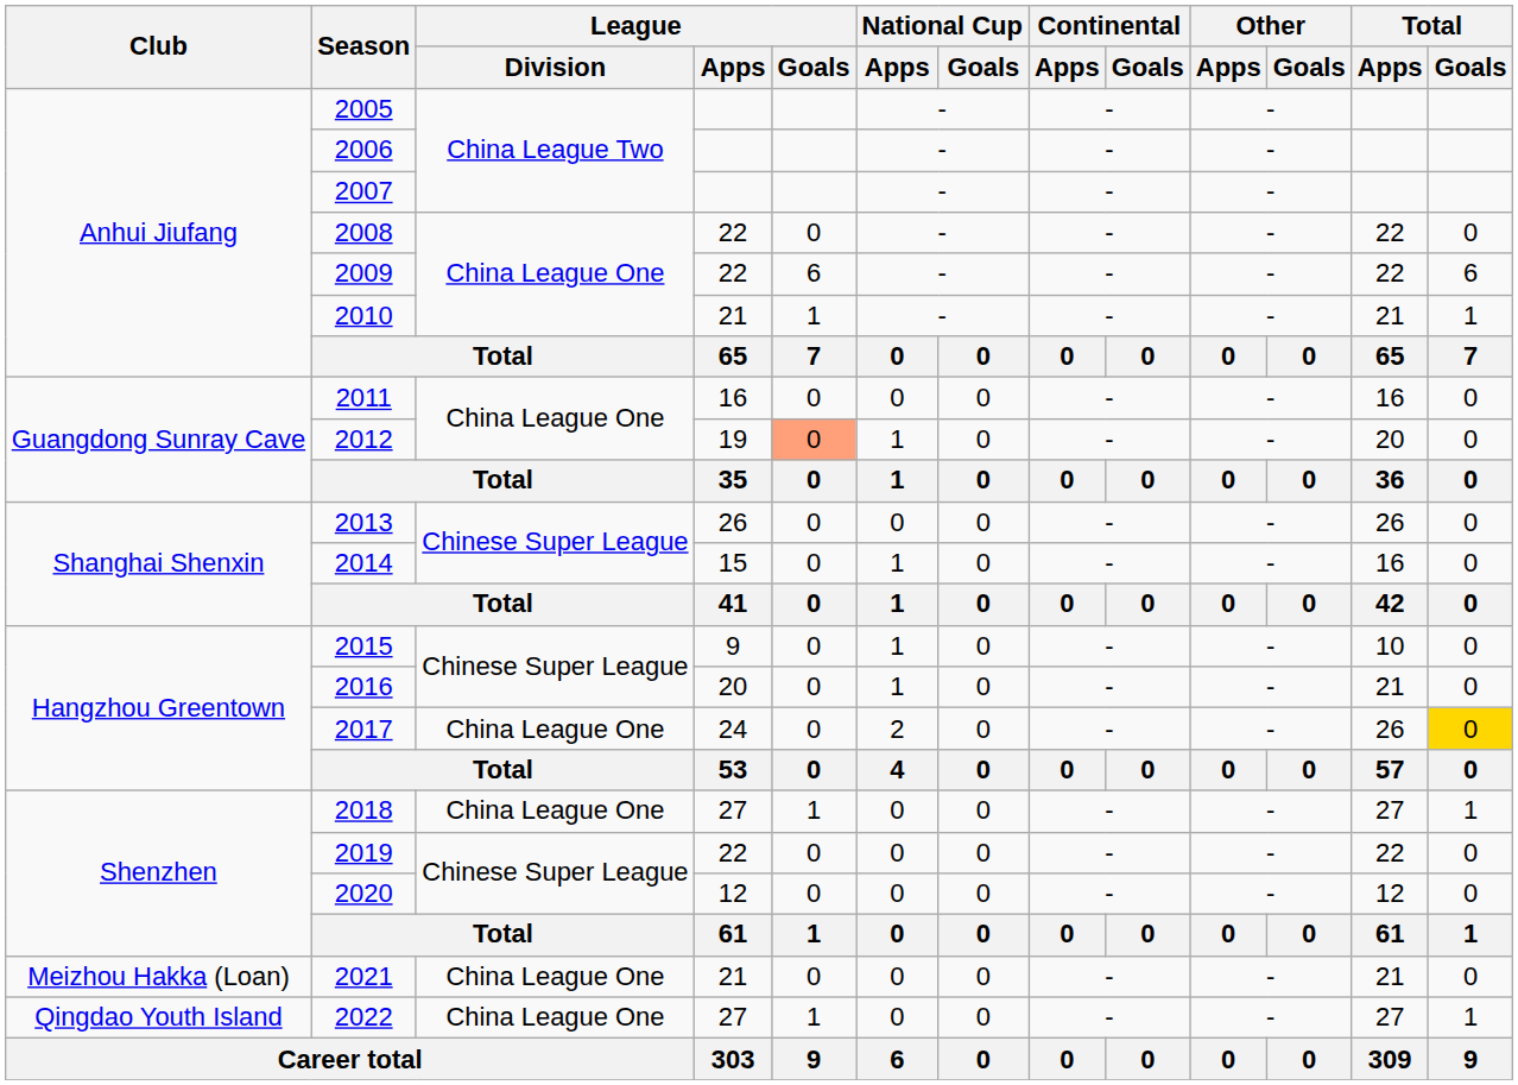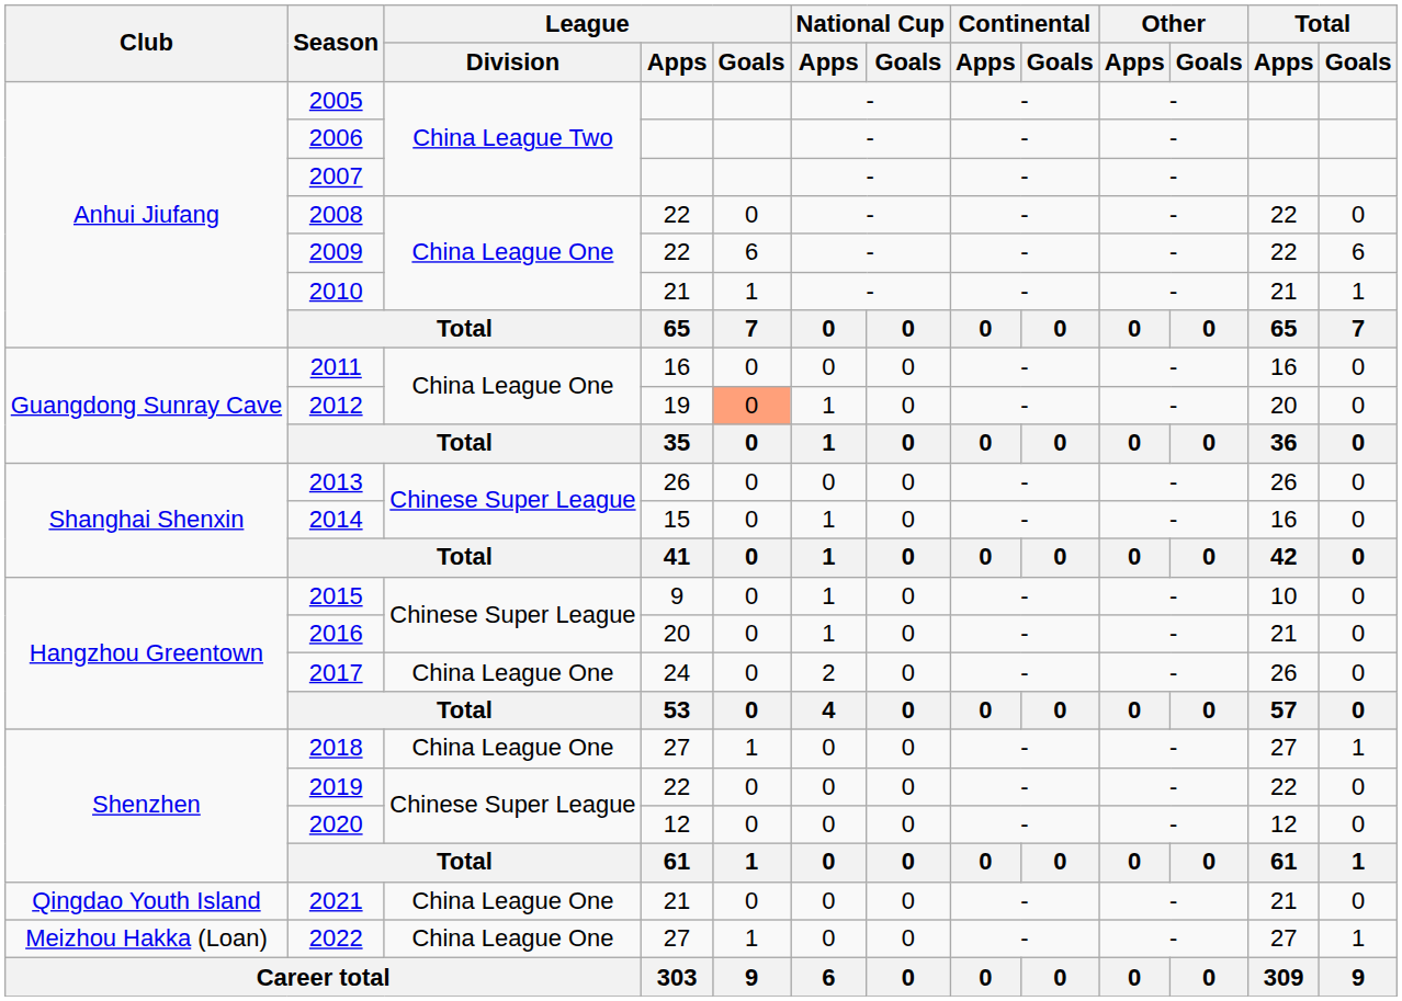 <table class="wikitable" style="text-align: center">
 <tr>
 <th rowspan="2">Club</th>
 <th rowspan="2">Season</th>
 <th colspan="3">League</th>
 <th colspan="2">National Cup</th>
 <th colspan="2">Continental</th>
 <th colspan="2">Other</th>
 <th colspan="2">Total</th>
 </tr>
 <tr>
 <th>Division</th>
 <th>Apps</th>
 <th>Goals</th>
 <th>Apps</th>
 <th>Goals</th>
 <th>Apps</th>
 <th>Goals</th>
 <th>Apps</th>
 <th>Goals</th>
 <th>Apps</th>
 <th>Goals</th>
 </tr>
 <tr>
 <td rowspan=7><a href='#'>Anhui Jiufang</a></td>
 <td><a href='#'>2005</a></td>
 <td rowspan="3"><a href='#'>China League Two</a></td>
 <td></td>
 <td></td>
 <td colspan="2">-</td>
 <td colspan="2">-</td>
 <td colspan="2">-</td>
 <td></td>
 <td></td>
 </tr>
 <tr>
 <td><a href='#'>2006</a></td>
 <td></td>
 <td></td>
 <td colspan="2">-</td>
 <td colspan="2">-</td>
 <td colspan="2">-</td>
 <td></td>
 <td></td>
 </tr>
 <tr>
 <td><a href='#'>2007</a></td>
 <td></td>
 <td></td>
 <td colspan="2">-</td>
 <td colspan="2">-</td>
 <td colspan="2">-</td>
 <td></td>
 <td></td>
 </tr>
 <tr>
 <td><a href='#'>2008</a></td>
 <td rowspan=3><a href='#'>China League One</a></td>
 <td>22</td>
 <td>0</td>
 <td colspan="2">-</td>
 <td colspan="2">-</td>
 <td colspan="2">-</td>
 <td>22</td>
 <td>0</td>
 </tr>
 <tr>
 <td><a href='#'>2009</a></td>
 <td>22</td>
 <td>6</td>
 <td colspan="2">-</td>
 <td colspan="2">-</td>
 <td colspan="2">-</td>
 <td>22</td>
 <td>6</td>
 </tr>
 <tr>
 <td><a href='#'>2010</a></td>
 <td>21</td>
 <td>1</td>
 <td colspan="2">-</td>
 <td colspan="2">-</td>
 <td colspan="2">-</td>
 <td>21</td>
 <td>1</td>
 </tr>
 <tr>
 <th colspan=2>Total</th>
 <th>65</th>
 <th>7</th>
 <th>0</th>
 <th>0</th>
 <th>0</th>
 <th>0</th>
 <th>0</th>
 <th>0</th>
 <th>65</th>
 <th>7</th>
 </tr>
 <tr>
 <td rowspan=3><a href='#'>Guangdong Sunray Cave</a></td>
 <td><a href='#'>2011</a></td>
 <td rowspan=2>China League One</td>
 <td>16</td>
 <td>0</td>
 <td>0</td>
 <td>0</td>
 <td colspan="2">-</td>
 <td colspan="2">-</td>
 <td>16</td>
 <td>0</td>
 </tr>
 <tr>
 <td><a href='#'>2012</a></td>
 <td>19</td>
 <td style="background: lightsalmon;">0</td>
 <td>1</td>
 <td>0</td>
 <td colspan="2">-</td>
 <td colspan="2">-</td>
 <td>20</td>
 <td>0</td>
 </tr>
 <tr>
 <th colspan=2>Total</th>
 <th>35</th>
 <th>0</th>
 <th>1</th>
 <th>0</th>
 <th>0</th>
 <th>0</th>
 <th>0</th>
 <th>0</th>
 <th>36</th>
 <th>0</th>
 </tr>
 <tr>
 <td rowspan=3><a href='#'>Shanghai Shenxin</a></td>
 <td><a href='#'>2013</a></td>
 <td rowspan=2><a href='#'>Chinese Super League</a></td>
 <td>26</td>
 <td>0</td>
 <td>0</td>
 <td>0</td>
 <td colspan="2">-</td>
 <td colspan="2">-</td>
 <td>26</td>
 <td>0</td>
 </tr>
 <tr>
 <td><a href='#'>2014</a></td>
 <td>15</td>
 <td>0</td>
 <td>1</td>
 <td>0</td>
 <td colspan="2">-</td>
 <td colspan="2">-</td>
 <td>16</td>
 <td>0</td>
 </tr>
 <tr>
 <th colspan=2>Total</th>
 <th>41</th>
 <th>0</th>
 <th>1</th>
 <th>0</th>
 <th>0</th>
 <th>0</th>
 <th>0</th>
 <th>0</th>
 <th>42</th>
 <th>0</th>
 </tr>
 <tr>
 <td rowspan=4><a href='#'>Hangzhou Greentown</a></td>
 <td><a href='#'>2015</a></td>
 <td rowspan=2>Chinese Super League</td>
 <td>9</td>
 <td>0</td>
 <td>1</td>
 <td>0</td>
 <td colspan="2">-</td>
 <td colspan="2">-</td>
 <td>10</td>
 <td>0</td>
 </tr>
 <tr>
 <td><a href='#'>2016</a></td>
 <td>20</td>
 <td>0</td>
 <td>1</td>
 <td>0</td>
 <td colspan="2">-</td>
 <td colspan="2">-</td>
 <td>21</td>
 <td>0</td>
 </tr>
 <tr>
 <td><a href='#'>2017</a></td>
 <td>China League One</td>
 <td>24</td>
 <td>0</td>
 <td>2</td>
 <td>0</td>
 <td colspan="2">-</td>
 <td colspan="2">-</td>
 <td>26</td>
-<td style="background: gold;">0</td>
+<td>0</td>
 </tr>
 <tr>
 <th colspan=2>Total</th>
 <th>53</th>
 <th>0</th>
 <th>4</th>
 <th>0</th>
 <th>0</th>
 <th>0</th>
 <th>0</th>
 <th>0</th>
 <th>57</th>
 <th>0</th>
 </tr>
 <tr>
 <td rowspan=4><a href='#'>Shenzhen</a></td>
 <td><a href='#'>2018</a></td>
 <td>China League One</td>
 <td>27</td>
 <td>1</td>
 <td>0</td>
 <td>0</td>
 <td colspan="2">-</td>
 <td colspan="2">-</td>
 <td>27</td>
 <td>1</td>
 </tr>
 <tr>
 <td><a href='#'>2019</a></td>
 <td rowspan=2>Chinese Super League</td>
 <td>22</td>
 <td>0</td>
 <td>0</td>
 <td>0</td>
 <td colspan="2">-</td>
 <td colspan="2">-</td>
 <td>22</td>
 <td>0</td>
 </tr>
 <tr>
 <td><a href='#'>2020</a></td>
 <td>12</td>
 <td>0</td>
 <td>0</td>
 <td>0</td>
 <td colspan="2">-</td>
 <td colspan="2">-</td>
 <td>12</td>
 <td>0</td>
 </tr>
 <tr>
 <th colspan=2>Total</th>
 <th>61</th>
 <th>1</th>
 <th>0</th>
 <th>0</th>
 <th>0</th>
 <th>0</th>
 <th>0</th>
 <th>0</th>
 <th>61</th>
 <th>1</th>
 </tr>
 <tr>
-<td><a href='#'>Meizhou Hakka</a> (Loan)</td>
+<td><a href='#'>Qingdao Youth Island</a></td>
 <td><a href='#'>2021</a></td>
 <td>China League One</td>
 <td>21</td>
 <td>0</td>
 <td>0</td>
 <td>0</td>
 <td colspan="2">-</td>
 <td colspan="2">-</td>
 <td>21</td>
 <td>0</td>
 </tr>
 <tr>
-<td><a href='#'>Qingdao Youth Island</a></td>
+<td><a href='#'>Meizhou Hakka</a> (Loan)</td>
 <td><a href='#'>2022</a></td>
 <td>China League One</td>
 <td>27</td>
 <td>1</td>
 <td>0</td>
 <td>0</td>
 <td colspan="2">-</td>
 <td colspan="2">-</td>
 <td>27</td>
 <td>1</td>
 </tr>
 <tr>
 <th colspan=3>Career total</th>
 <th>303</th>
 <th>9</th>
 <th>6</th>
 <th>0</th>
 <th>0</th>
 <th>0</th>
 <th>0</th>
 <th>0</th>
 <th>309</th>
 <th>9</th>
 </tr>
 </table>
